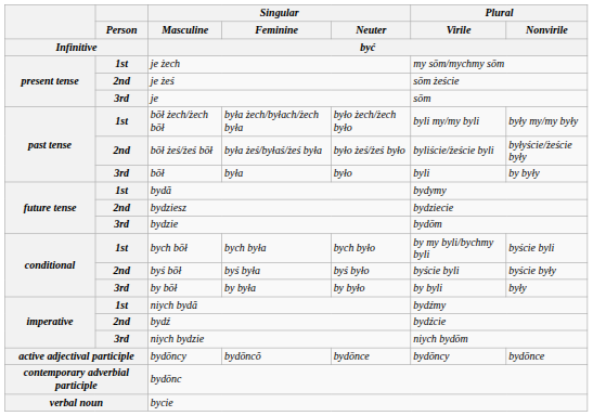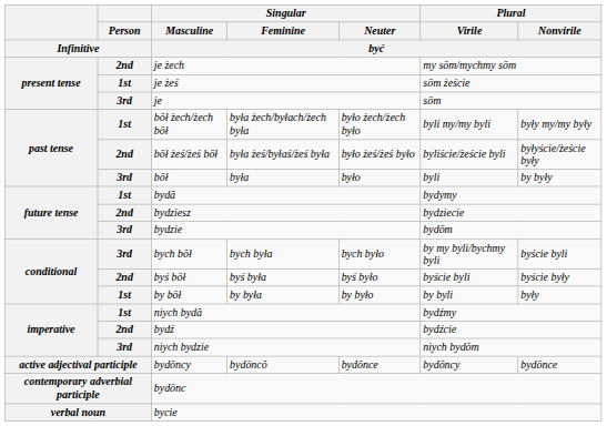 <table class="wikitable">
 <tr>
 <th rowspan="2"></th>
 <th></th>
 <th colspan="3"><em>Singular</em></th>
 <th colspan="2"><em>Plural</em></th>
 </tr>
 <tr>
 <th><em>Person</em></th>
 <th><em>Masculine</em></th>
 <th><em>Feminine</em></th>
 <th><em>Neuter</em></th>
 <th><em>Virile</em></th>
 <th><em>Nonvirile</em></th>
 </tr>
 <tr>
 <th colspan="2"><em>Infinitive</em></th>
 <th colspan="5"><em>być</em></th>
 </tr>
 <tr>
 <th rowspan="3"><em>present tense</em></th>
-<th><em>1st</em></th>
+<th><em>2nd</em></th>
 <td colspan="3"><em>je żech</em></td>
 <td colspan="2"><em>my sōm/mychmy sōm</em></td>
 </tr>
 <tr>
-<th><em>2nd</em></th>
+<th><em>1st</em></th>
 <td colspan="3"><em>je żeś	</em></td>
 <td colspan="2"><em>sōm żeście</em></td>
 </tr>
 <tr>
 <th><em>3rd</em></th>
 <td colspan="3"><em>je</em></td>
 <td colspan="2"><em>sōm</em></td>
 </tr>
 <tr>
 <th rowspan="3"><em>past tense</em></th>
 <th><em>1st</em></th>
 <td><em>bōł żech/żech bōł</em></td>
 <td><em>była żech/byłach/żech była</em></td>
 <td><em>było żech/żech było</em></td>
 <td><em>	byli my/my byli</em></td>
 <td><em>	były my/my były</em></td>
 </tr>
 <tr>
 <th><em>2nd</em></th>
 <td><em>	bōł żeś/żeś bōł</em></td>
 <td><em>była żeś/byłaś/żeś była</em></td>
 <td><em>było żeś/żeś było</em></td>
 <td><em>	byliście/żeście byli</em></td>
 <td><em>byłyście/żeście były</em></td>
 </tr>
 <tr>
 <th><em>3rd</em></th>
 <td><em>bōł</em></td>
 <td><em>była</em></td>
 <td><em>było</em></td>
 <td><em>byli</em></td>
 <td><em>by były</em></td>
 </tr>
 <tr>
 <th rowspan="3"><em>future tense</em></th>
 <th><em>1st</em></th>
 <td colspan="3"><em>bydã</em></td>
 <td colspan="2"><em>bydymy</em></td>
 </tr>
 <tr>
 <th><em>2nd</em></th>
 <td colspan="3"><em>bydziesz</em></td>
 <td colspan="2"><em>bydziecie</em></td>
 </tr>
 <tr>
 <th><em>3rd</em></th>
 <td colspan="3"><em>bydzie</em></td>
 <td colspan="2"><em>bydōm</em></td>
 </tr>
 <tr>
 <th rowspan="3"><em>conditional</em></th>
-<th><em>1st</em></th>
+<th><em>3rd</em></th>
 <td><em>bych bōł</em></td>
 <td><em>bych była</em></td>
 <td><em>bych było</em></td>
 <td><em>by my byli/bychmy byli</em></td>
 <td><em>byście byli</em></td>
 </tr>
 <tr>
 <th><em>2nd</em></th>
 <td><em>byś bōł</em></td>
 <td><em>byś była</em></td>
 <td><em>byś było</em></td>
 <td><em>byście byli</em></td>
 <td><em>byście były</em></td>
 </tr>
 <tr>
-<th><em>3rd</em></th>
+<th><em>1st</em></th>
 <td><em>by bōł</em></td>
 <td><em>by była</em></td>
 <td><em>by było</em></td>
 <td><em>by byli</em></td>
 <td><em>były</em></td>
 </tr>
 <tr>
 <th rowspan="3"><em>imperative</em></th>
 <th><em>1st</em></th>
 <td colspan="3"><em>niych bydã</em></td>
 <td colspan="2"><em>bydźmy</em></td>
 </tr>
 <tr>
 <th><em>2nd</em></th>
 <td colspan="3"><em>bydź</em></td>
 <td colspan="2"><em>bydźcie</em></td>
 </tr>
 <tr>
 <th><em>3rd</em></th>
 <td colspan="3"><em>niych bydzie</em></td>
 <td colspan="2"><em>niych bydōm</em></td>
 </tr>
 <tr>
 <th colspan="2"><em>active adjectival participle</em></th>
 <td><em>bydōncy</em></td>
 <td><em>bydōncŏ</em></td>
 <td><em>bydōnce</em></td>
 <td><em>bydōncy</em></td>
 <td><em>bydōnce</em></td>
 </tr>
 <tr>
 <th colspan="2"><em>contemporary adverbial participle</em></th>
 <td colspan="5"><em>bydōnc</em></td>
 </tr>
 <tr>
 <th colspan="2"><em>verbal noun</em></th>
 <td colspan="5"><em>bycie</em></td>
 </tr>
 </table>
